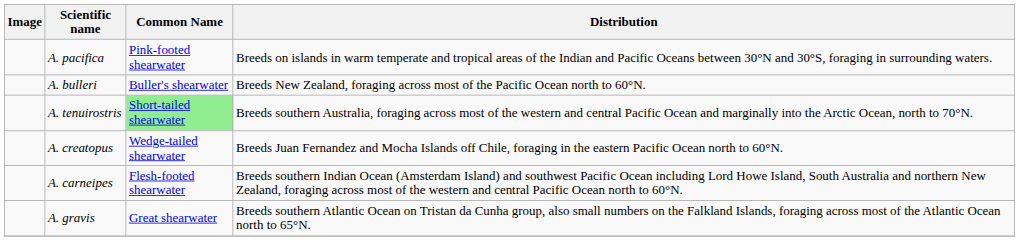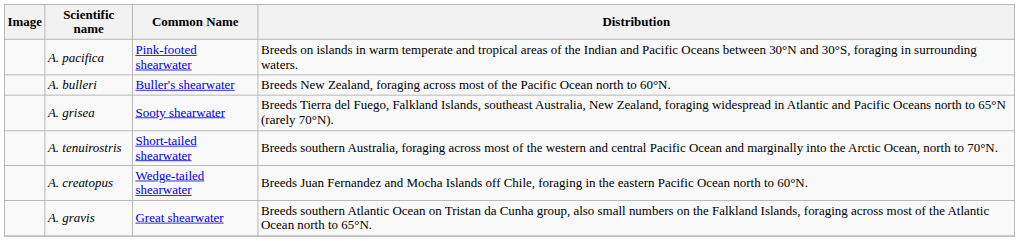 <table class="wikitable">
 <tr>
 <th>Image</th>
 <th>Scientific name</th>
 <th>Common Name</th>
 <th>Distribution</th>
 </tr>
 <tr>
 <td></td>
 <td><em>A. pacifica</em></td>
 <td><a href='#'>Pink-footed shearwater</a></td>
 <td>Breeds on islands in warm temperate and tropical areas of the Indian and Pacific Oceans between 30°N and 30°S, foraging in surrounding waters.</td>
 </tr>
 <tr>
 <td></td>
 <td><em>A. bulleri</em></td>
 <td><a href='#'>Buller's shearwater</a></td>
 <td>Breeds New Zealand, foraging across most of the Pacific Ocean north to 60°N.</td>
 </tr>
 <tr>
 <td></td>
+<td><em>A. grisea</em></td>
+<td><a href='#'>Sooty shearwater</a></td>
+<td>Breeds Tierra del Fuego, Falkland Islands, southeast Australia, New Zealand, foraging widespread in Atlantic and Pacific Oceans north to 65°N (rarely 70°N).</td>
+</tr>
+<tr>
+<td></td>
 <td><em>A. tenuirostris</em></td>
-<td style="background: lightgreen;"><a href='#'>Short-tailed shearwater</a></td>
+<td><a href='#'>Short-tailed shearwater</a></td>
 <td>Breeds southern Australia, foraging across most of the western and central Pacific Ocean and marginally into the Arctic Ocean, north to 70°N.</td>
 </tr>
 <tr>
 <td></td>
 <td><em>A. creatopus</em></td>
 <td><a href='#'>Wedge-tailed shearwater</a></td>
 <td>Breeds Juan Fernandez and Mocha Islands off Chile, foraging in the eastern Pacific Ocean north to 60°N.</td>
 </tr>
 <tr>
 <td></td>
-<td><em>A. carneipes</em></td>
-<td><a href='#'>Flesh-footed shearwater</a></td>
-<td>Breeds southern Indian Ocean (Amsterdam Island) and southwest Pacific Ocean including Lord Howe Island, South Australia and northern New Zealand, foraging across most of the western and central Pacific Ocean north to 60°N.</td>
-</tr>
-<tr>
-<td></td>
 <td><em>A. gravis</em></td>
 <td><a href='#'>Great shearwater</a></td>
 <td>Breeds southern Atlantic Ocean on Tristan da Cunha group, also small numbers on the Falkland Islands, foraging across most of the Atlantic Ocean north to 65°N.</td>
 </tr>
 <tr>
 </tr>
 </table>
